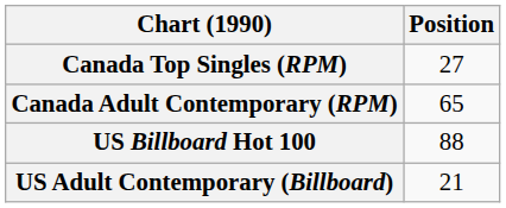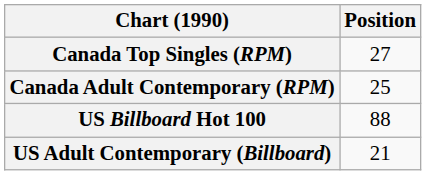 <table class="wikitable sortable plainrowheaders" style="text-align:center">
 <tr>
 <th>Chart (1990)</th>
 <th>Position</th>
 </tr>
 <tr>
 <th scope="row">Canada Top Singles (<em>RPM</em>)</th>
 <td>27</td>
 </tr>
 <tr>
 <th scope="row">Canada Adult Contemporary (<em>RPM</em>)</th>
-<td>65</td>
+<td>25</td>
 </tr>
 <tr>
 <th scope="row">US <em>Billboard</em> Hot 100</th>
 <td>88</td>
 </tr>
 <tr>
 <th scope="row">US Adult Contemporary (<em>Billboard</em>)</th>
 <td>21</td>
 </tr>
 </table>
